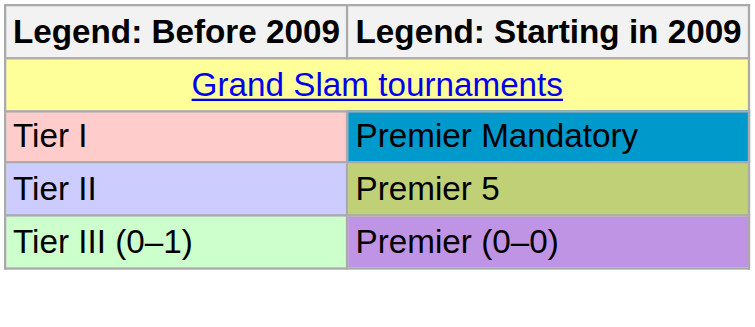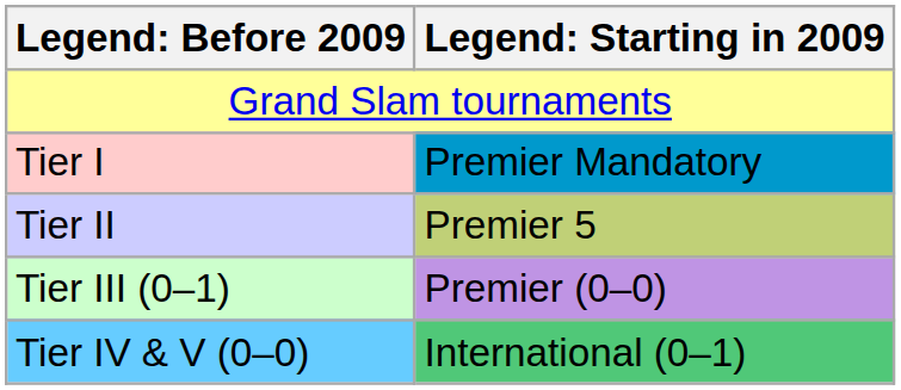 <table class="wikitable" style="font-size:90%;">
 <tr>
 <th>Legend: Before 2009</th>
 <th>Legend: Starting in 2009</th>
 </tr>
 <tr>
 <td align="center" colspan="2" bgcolor="#FFFF99"><a href='#'>Grand Slam tournaments</a></td>
 </tr>
 <tr>
 <td bgcolor="#ffcccc">Tier I</td>
 <td bgcolor="#0099CC">Premier Mandatory</td>
 </tr>
 <tr>
 <td bgcolor="#ccccff">Tier II</td>
 <td bgcolor="#c0d077">Premier 5</td>
 </tr>
 <tr>
 <td bgcolor="#CCFFCC">Tier III (0–1)</td>
 <td bgcolor="#BF94E4">Premier (0–0)</td>
 </tr>
+<tr>
+<td bgcolor="#66CCFF">Tier IV & V (0–0)</td>
+<td bgcolor="#50C878">International (0–1)</td>
+</tr>
 </table>
